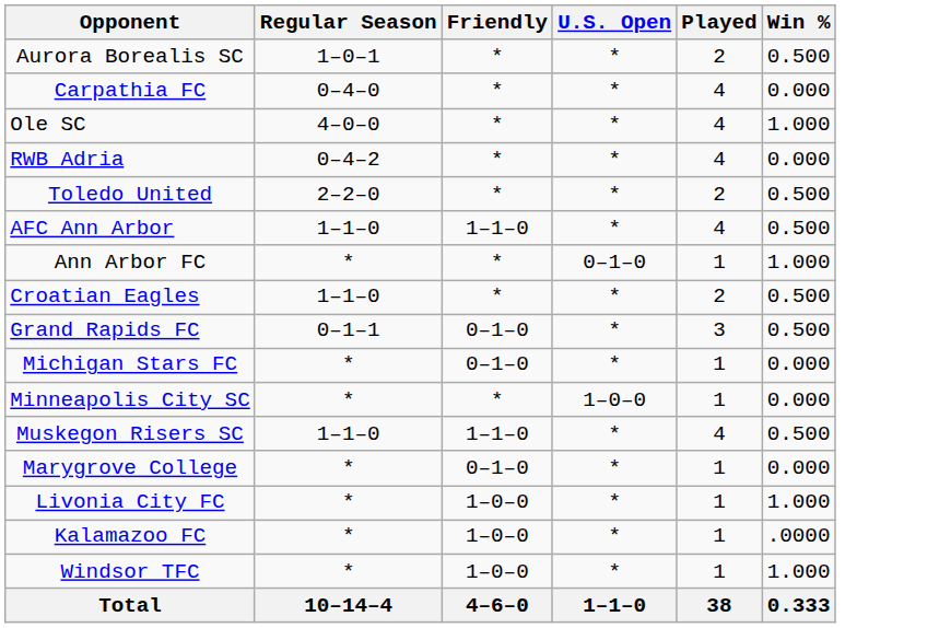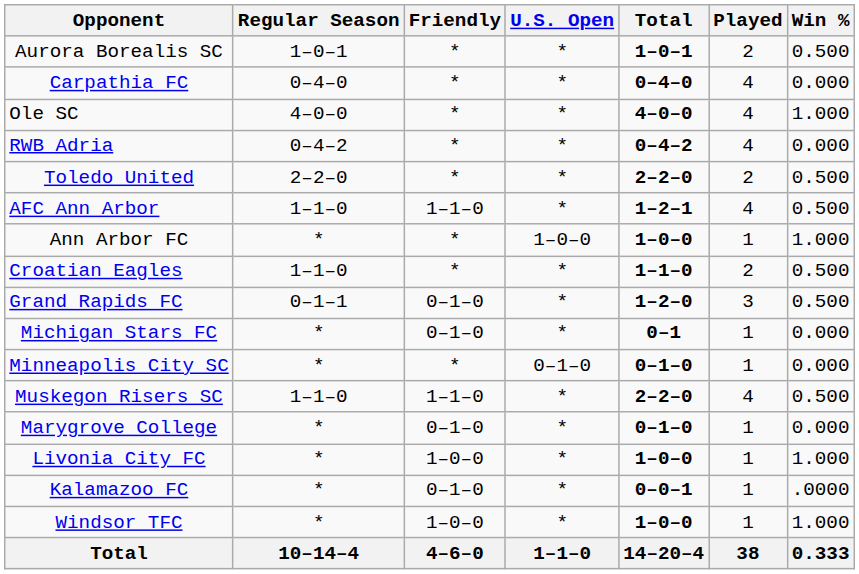 <table class="sortable wikitable" style="text-align: center">
 <tr>
 <th>Opponent</th>
 <th>Regular Season</th>
 <th>Friendly</th>
 <th><a href='#'>U.S. Open</a></th>
+<th>Total</th>
 <th>Played</th>
 <th>Win %</th>
 </tr>
 <tr>
 <td>Aurora Borealis SC</td>
 <td>1–0–1</td>
 <td>*</td>
 <td>*</td>
+<td><strong>1–0–1</strong></td>
 <td>2</td>
 <td>0.500</td>
 </tr>
 <tr>
 <td><a href='#'>Carpathia FC</a></td>
 <td>0–4–0</td>
 <td>*</td>
 <td>*</td>
+<td><strong>0–4–0</strong></td>
 <td>4</td>
 <td>0.000</td>
 </tr>
 <tr>
 <td style="text-align: left;"> Ole SC</td>
 <td>4–0–0</td>
 <td>*</td>
 <td>*</td>
+<td><strong>4–0–0</strong></td>
 <td>4</td>
 <td>1.000</td>
 </tr>
 <tr>
 <td style="text-align: left;"> <a href='#'>RWB Adria</a></td>
 <td>0–4–2</td>
 <td>*</td>
 <td>*</td>
+<td><strong>0–4–2</strong></td>
 <td>4</td>
 <td>0.000</td>
 </tr>
 <tr>
 <td><a href='#'>Toledo United</a></td>
 <td>2–2–0</td>
 <td>*</td>
 <td>*</td>
+<td><strong>2–2–0</strong></td>
 <td>2</td>
 <td>0.500</td>
 </tr>
 <tr>
 <td style="text-align: left;"> <a href='#'>AFC Ann Arbor</a></td>
 <td>1–1–0</td>
 <td>1–1–0</td>
 <td>*</td>
+<td><strong>1–2–1</strong></td>
 <td>4</td>
 <td>0.500</td>
 </tr>
 <tr>
 <td>Ann Arbor FC</td>
 <td>*</td>
 <td>*</td>
-<td>0–1–0</td>
+<td>1–0–0</td>
+<td><strong>1–0–0</strong></td>
 <td>1</td>
 <td>1.000</td>
 </tr>
 <tr>
 <td style="text-align: left;"> <a href='#'>Croatian Eagles</a></td>
 <td>1–1–0</td>
 <td>*</td>
 <td>*</td>
+<td><strong>1–1–0</strong></td>
 <td>2</td>
 <td>0.500</td>
 </tr>
 <tr>
 <td style="text-align: left;"> <a href='#'>Grand Rapids FC</a></td>
 <td>0–1–1</td>
 <td>0–1–0</td>
 <td>*</td>
+<td><strong>1–2–0</strong></td>
 <td>3</td>
 <td>0.500</td>
 </tr>
 <tr>
 <td><a href='#'>Michigan Stars FC</a></td>
 <td>*</td>
 <td>0–1–0</td>
 <td>*</td>
+<td><strong>0–1</strong></td>
 <td>1</td>
 <td>0.000</td>
 </tr>
 <tr>
 <td style="text-align: left;"><a href='#'>Minneapolis City SC</a></td>
 <td>*</td>
 <td>*</td>
-<td>1–0–0</td>
+<td>0–1–0</td>
+<td><strong>0–1–0</strong></td>
 <td>1</td>
 <td>0.000</td>
 </tr>
 <tr>
 <td><a href='#'>Muskegon Risers SC</a></td>
 <td>1–1–0</td>
 <td>1–1–0</td>
 <td>*</td>
+<td><strong>2–2–0</strong></td>
 <td>4</td>
 <td>0.500</td>
 </tr>
 <tr>
 <td><a href='#'>Marygrove College</a></td>
 <td>*</td>
 <td>0–1–0</td>
 <td>*</td>
+<td><strong>0–1–0</strong></td>
 <td>1</td>
 <td>0.000</td>
 </tr>
 <tr>
 <td><a href='#'>Livonia City FC</a></td>
 <td>*</td>
 <td>1–0–0</td>
 <td>*</td>
+<td><strong>1–0–0</strong></td>
 <td>1</td>
 <td>1.000</td>
 </tr>
 <tr>
 <td><a href='#'>Kalamazoo FC</a></td>
 <td>*</td>
-<td>1–0–0</td>
+<td>0–1–0</td>
 <td>*</td>
+<td><strong>0–0–1</strong></td>
 <td>1</td>
 <td>.0000</td>
 </tr>
 <tr>
 <td><a href='#'>Windsor TFC</a></td>
 <td>*</td>
 <td>1–0–0</td>
 <td>*</td>
+<td><strong>1–0–0</strong></td>
 <td>1</td>
 <td>1.000</td>
 </tr>
 <tr>
 <th>Total</th>
 <th>10–14–4</th>
 <th>4–6–0</th>
 <th>1–1–0</th>
+<th>14–20–4</th>
 <th>38</th>
 <th>0.333</th>
 </tr>
 </table>
